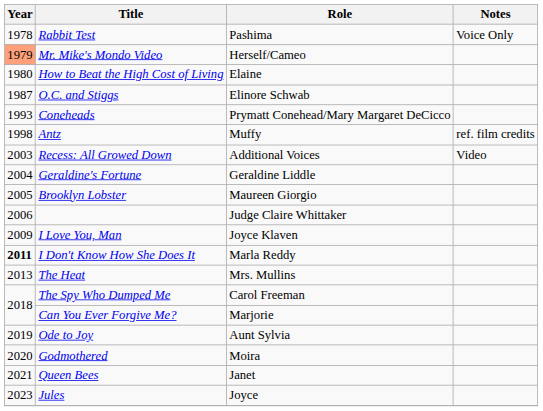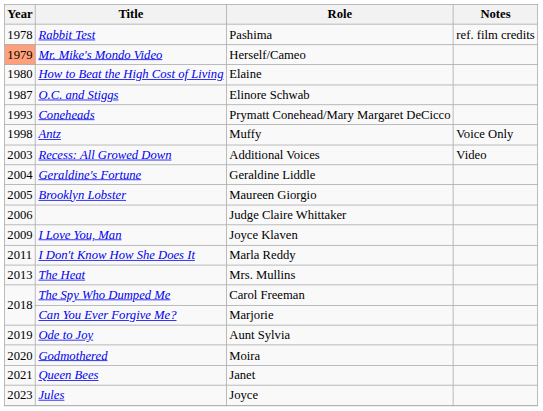 <table class="wikitable sortable">
 <tr>
 <th>Year</th>
 <th>Title</th>
 <th>Role</th>
 <th class="unsortable">Notes</th>
 </tr>
 <tr>
 <td>1978</td>
 <td><em><a href='#'>Rabbit Test</a></em></td>
 <td>Pashima</td>
-<td>Voice Only</td>
+<td>ref. film credits</td>
 </tr>
 <tr>
 <td style="background: lightsalmon;">1979</td>
 <td><em><a href='#'>Mr. Mike's Mondo Video</a></em></td>
 <td>Herself/Cameo</td>
 <td></td>
 </tr>
 <tr>
 <td>1980</td>
 <td><em><a href='#'>How to Beat the High Cost of Living</a></em></td>
 <td>Elaine</td>
 <td></td>
 </tr>
 <tr>
 <td>1987</td>
 <td><em><a href='#'>O.C. and Stiggs</a></em></td>
 <td>Elinore Schwab</td>
 <td></td>
 </tr>
 <tr>
 <td>1993</td>
 <td><em><a href='#'>Coneheads</a></em></td>
 <td>Prymatt Conehead/Mary Margaret DeCicco</td>
 <td></td>
 </tr>
 <tr>
 <td>1998</td>
 <td><em><a href='#'>Antz</a></em></td>
 <td>Muffy</td>
-<td>ref. film credits</td>
+<td>Voice Only</td>
 </tr>
 <tr>
 <td>2003</td>
 <td><em><a href='#'>Recess: All Growed Down</a></em></td>
 <td>Additional Voices</td>
 <td>Video</td>
 </tr>
 <tr>
 <td>2004</td>
 <td><em><a href='#'>Geraldine's Fortune</a></em></td>
 <td>Geraldine Liddle</td>
 <td></td>
 </tr>
 <tr>
 <td>2005</td>
 <td><em><a href='#'>Brooklyn Lobster</a></em></td>
 <td>Maureen Giorgio</td>
 <td></td>
 </tr>
 <tr>
 <td>2006</td>
 <td><em></em></td>
 <td>Judge Claire Whittaker</td>
 <td></td>
 </tr>
 <tr>
 <td>2009</td>
 <td><em><a href='#'>I Love You, Man</a></em></td>
 <td>Joyce Klaven</td>
 <td></td>
 </tr>
 <tr>
-<td><strong>2011</strong></td>
+<td>2011</td>
 <td><em><a href='#'>I Don't Know How She Does It</a></em></td>
 <td>Marla Reddy</td>
 <td></td>
 </tr>
 <tr>
 <td>2013</td>
 <td><em><a href='#'>The Heat</a></em></td>
 <td>Mrs. Mullins</td>
 <td></td>
 </tr>
 <tr>
 <td rowspan=2>2018</td>
 <td><em><a href='#'>The Spy Who Dumped Me</a></em></td>
 <td>Carol Freeman</td>
 <td></td>
 </tr>
 <tr>
 <td><em><a href='#'>Can You Ever Forgive Me?</a></em></td>
 <td>Marjorie</td>
 <td></td>
 </tr>
 <tr>
 <td>2019</td>
 <td><em><a href='#'>Ode to Joy</a></em></td>
 <td>Aunt Sylvia</td>
 <td></td>
 </tr>
 <tr>
 <td>2020</td>
 <td><em><a href='#'>Godmothered</a></em></td>
 <td>Moira</td>
 <td></td>
 </tr>
 <tr>
 <td>2021</td>
 <td><em><a href='#'>Queen Bees</a></em></td>
 <td>Janet</td>
 <td></td>
 </tr>
 <tr>
 <td>2023</td>
 <td><em><a href='#'>Jules</a></em></td>
 <td>Joyce</td>
 <td></td>
 </tr>
 <tr>
 </tr>
 </table>
